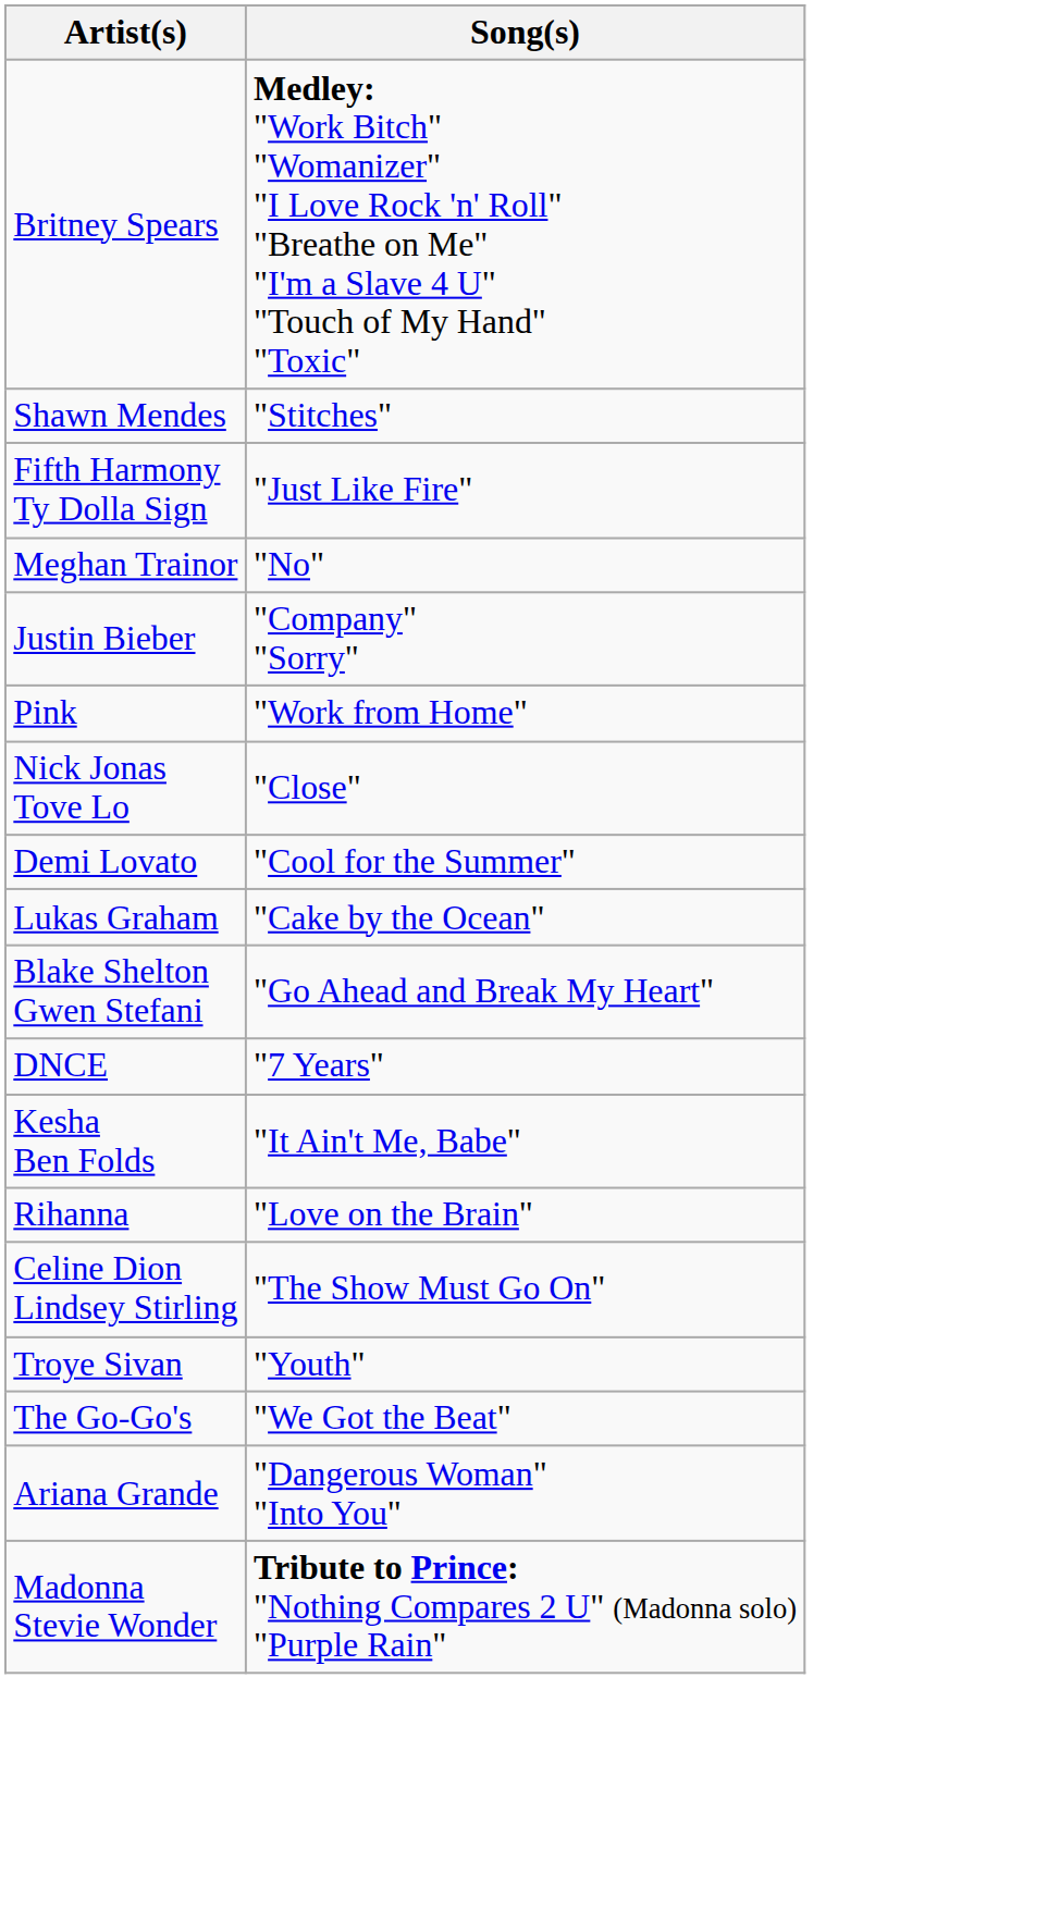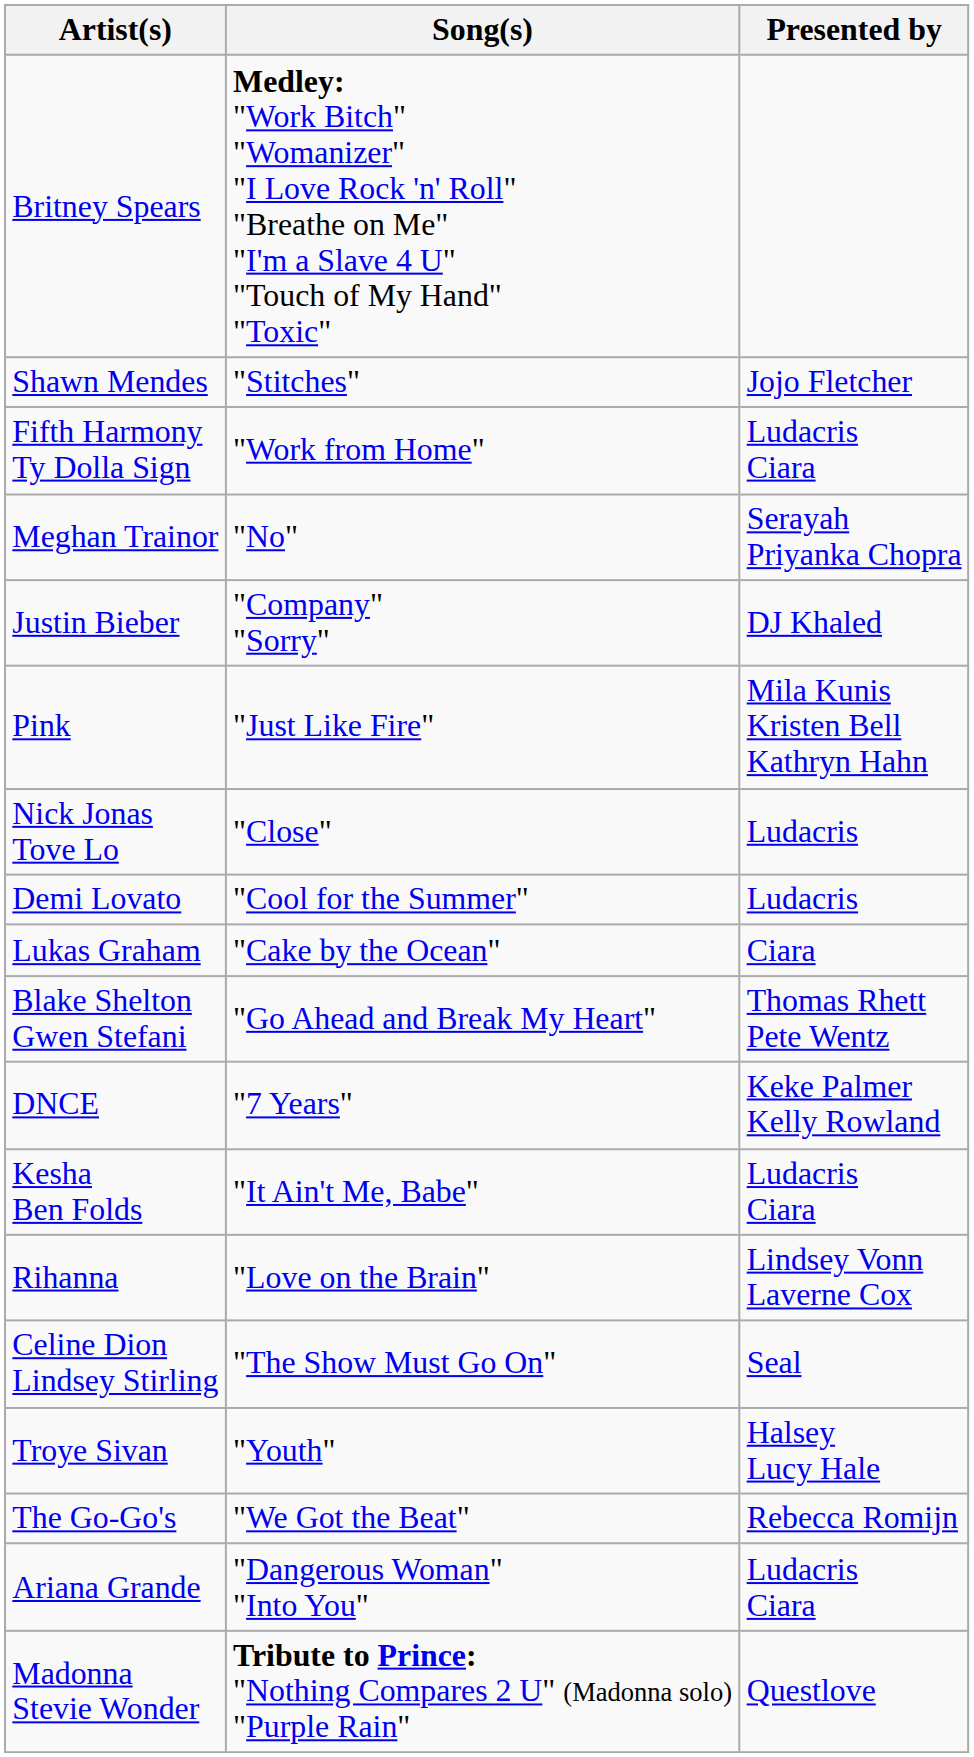 <table class="wikitable">
 <tr>
 <th>Artist(s)</th>
 <th>Song(s)</th>
+<th>Presented by</th>
 </tr>
 <tr>
 <td><a href='#'>Britney Spears</a><br></td>
 <td><strong>Medley:</strong><br>"<a href='#'>Work Bitch</a>"<br>"<a href='#'>Womanizer</a>"<br>"<a href='#'>I Love Rock 'n' Roll</a>"<br>"Breathe on Me"<br>"<a href='#'>I'm a Slave 4 U</a>"<br>"Touch of My Hand"<br>"<a href='#'>Toxic</a>"</td>
+<td></td>
 </tr>
 <tr>
 <td><a href='#'>Shawn Mendes</a></td>
 <td>"<a href='#'>Stitches</a>"</td>
+<td><a href='#'>Jojo Fletcher</a></td>
 </tr>
 <tr>
 <td><a href='#'>Fifth Harmony</a> <br><a href='#'>Ty Dolla Sign</a></td>
-<td>"<a href='#'>Just Like Fire</a>"</td>
+<td>"<a href='#'>Work from Home</a>"</td>
+<td><a href='#'>Ludacris</a><br><a href='#'>Ciara</a></td>
 </tr>
 <tr>
 <td><a href='#'>Meghan Trainor</a></td>
 <td>"<a href='#'>No</a>"</td>
+<td><a href='#'>Serayah</a><br><a href='#'>Priyanka Chopra</a></td>
 </tr>
 <tr>
 <td><a href='#'>Justin Bieber</a></td>
 <td>"<a href='#'>Company</a>" <br> "<a href='#'>Sorry</a>"</td>
+<td><a href='#'>DJ Khaled</a></td>
 </tr>
 <tr>
 <td><a href='#'>Pink</a></td>
-<td>"<a href='#'>Work from Home</a>"</td>
+<td>"<a href='#'>Just Like Fire</a>"</td>
+<td><a href='#'>Mila Kunis</a><br><a href='#'>Kristen Bell</a><br><a href='#'>Kathryn Hahn</a></td>
 </tr>
 <tr>
 <td><a href='#'>Nick Jonas</a><br><a href='#'>Tove Lo</a></td>
 <td>"<a href='#'>Close</a>"</td>
+<td><a href='#'>Ludacris</a></td>
 </tr>
 <tr>
 <td><a href='#'>Demi Lovato</a></td>
 <td>"<a href='#'>Cool for the Summer</a>"</td>
+<td><a href='#'>Ludacris</a></td>
 </tr>
 <tr>
 <td><a href='#'>Lukas Graham</a></td>
 <td>"<a href='#'>Cake by the Ocean</a>"</td>
+<td><a href='#'>Ciara</a></td>
 </tr>
 <tr>
 <td><a href='#'>Blake Shelton</a><br><a href='#'>Gwen Stefani</a></td>
 <td>"<a href='#'>Go Ahead and Break My Heart</a>"</td>
+<td><a href='#'>Thomas Rhett</a><br><a href='#'>Pete Wentz</a></td>
 </tr>
 <tr>
 <td><a href='#'>DNCE</a></td>
 <td>"<a href='#'>7 Years</a>"</td>
+<td><a href='#'>Keke Palmer</a><br><a href='#'>Kelly Rowland</a></td>
 </tr>
 <tr>
 <td><a href='#'>Kesha</a><br><a href='#'>Ben Folds</a></td>
 <td>"<a href='#'>It Ain't Me, Babe</a>"</td>
+<td><a href='#'>Ludacris</a><br><a href='#'>Ciara</a></td>
 </tr>
 <tr>
 <td><a href='#'>Rihanna</a></td>
 <td>"<a href='#'>Love on the Brain</a>"</td>
+<td><a href='#'>Lindsey Vonn</a><br><a href='#'>Laverne Cox</a></td>
 </tr>
 <tr>
 <td><a href='#'>Celine Dion</a> <br><a href='#'>Lindsey Stirling</a></td>
 <td>"<a href='#'>The Show Must Go On</a>"</td>
+<td><a href='#'>Seal</a></td>
 </tr>
 <tr>
 <td><a href='#'>Troye Sivan</a></td>
 <td>"<a href='#'>Youth</a>"</td>
+<td><a href='#'>Halsey</a><br><a href='#'>Lucy Hale</a></td>
 </tr>
 <tr>
 <td><a href='#'>The Go-Go's</a></td>
 <td>"<a href='#'>We Got the Beat</a>"</td>
+<td><a href='#'>Rebecca Romijn</a></td>
 </tr>
 <tr>
 <td><a href='#'>Ariana Grande</a></td>
 <td>"<a href='#'>Dangerous Woman</a>"<br>"<a href='#'>Into You</a>"</td>
+<td><a href='#'>Ludacris</a><br><a href='#'>Ciara</a></td>
 </tr>
 <tr>
 <td><a href='#'>Madonna</a><br><a href='#'>Stevie Wonder</a></td>
 <td><strong>Tribute to <a href='#'>Prince</a>:</strong><br>"<a href='#'>Nothing Compares 2 U</a>" <small>(Madonna solo)</small><br>"<a href='#'>Purple Rain</a>"</td>
+<td><a href='#'>Questlove</a></td>
 </tr>
 </table>
